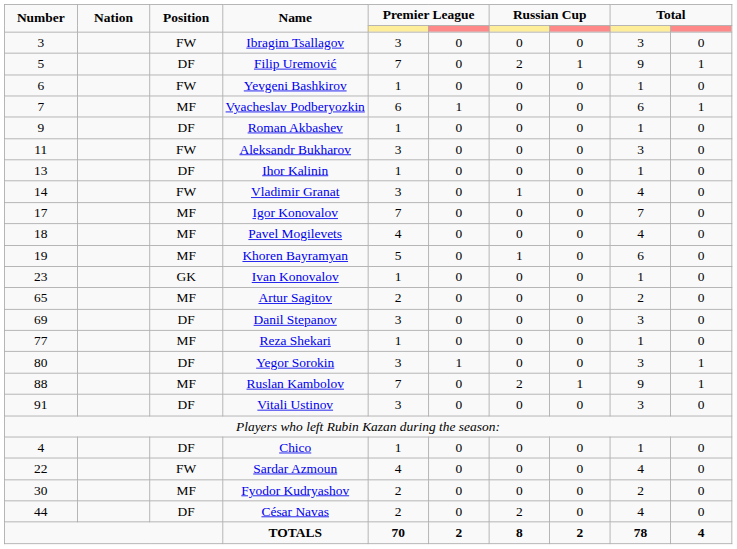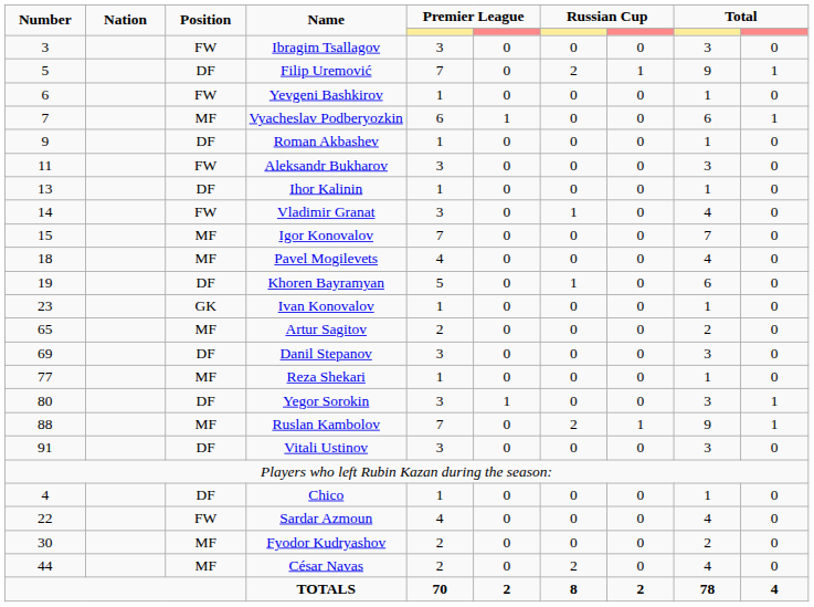 <table class="wikitable" style="font-size: 100%; text-align: center;">
 <tr>
 <td rowspan="2" width="10%" align="center"><strong>Number</strong></td>
 <td rowspan="2" width="10%" align="center"><strong>Nation</strong></td>
 <td rowspan="2" width="10%" align="center"><strong>Position</strong></td>
 <td rowspan="2" width="20%" align="center"><strong>Name</strong></td>
 <td colspan="2" align="center"><strong>Premier League</strong></td>
 <td colspan="2" align="center"><strong>Russian Cup</strong></td>
 <td colspan="2" align="center"><strong>Total</strong></td>
 </tr>
 <tr>
 <th width=60 style="background: #FFEE99"></th>
 <th width=60 style="background: #FF8888"></th>
 <th width=60 style="background: #FFEE99"></th>
 <th width=60 style="background: #FF8888"></th>
 <th width=60 style="background: #FFEE99"></th>
 <th width=60 style="background: #FF8888"></th>
 </tr>
 <tr>
 <td>3</td>
 <td></td>
 <td>FW</td>
 <td><a href='#'>Ibragim Tsallagov</a></td>
 <td>3</td>
 <td>0</td>
 <td>0</td>
 <td>0</td>
 <td>3</td>
 <td>0</td>
 </tr>
 <tr>
 <td>5</td>
 <td></td>
 <td>DF</td>
 <td><a href='#'>Filip Uremović</a></td>
 <td>7</td>
 <td>0</td>
 <td>2</td>
 <td>1</td>
 <td>9</td>
 <td>1</td>
 </tr>
 <tr>
 <td>6</td>
 <td></td>
 <td>FW</td>
 <td><a href='#'>Yevgeni Bashkirov</a></td>
 <td>1</td>
 <td>0</td>
 <td>0</td>
 <td>0</td>
 <td>1</td>
 <td>0</td>
 </tr>
 <tr>
 <td>7</td>
 <td></td>
 <td>MF</td>
 <td><a href='#'>Vyacheslav Podberyozkin</a></td>
 <td>6</td>
 <td>1</td>
 <td>0</td>
 <td>0</td>
 <td>6</td>
 <td>1</td>
 </tr>
 <tr>
 <td>9</td>
 <td></td>
 <td>DF</td>
 <td><a href='#'>Roman Akbashev</a></td>
 <td>1</td>
 <td>0</td>
 <td>0</td>
 <td>0</td>
 <td>1</td>
 <td>0</td>
 </tr>
 <tr>
 <td>11</td>
 <td></td>
 <td>FW</td>
 <td><a href='#'>Aleksandr Bukharov</a></td>
 <td>3</td>
 <td>0</td>
 <td>0</td>
 <td>0</td>
 <td>3</td>
 <td>0</td>
 </tr>
 <tr>
 <td>13</td>
 <td></td>
 <td>DF</td>
 <td><a href='#'>Ihor Kalinin</a></td>
 <td>1</td>
 <td>0</td>
 <td>0</td>
 <td>0</td>
 <td>1</td>
 <td>0</td>
 </tr>
 <tr>
 <td>14</td>
 <td></td>
 <td>FW</td>
 <td><a href='#'>Vladimir Granat</a></td>
 <td>3</td>
 <td>0</td>
 <td>1</td>
 <td>0</td>
 <td>4</td>
 <td>0</td>
 </tr>
 <tr>
-<td>17</td>
+<td>15</td>
 <td></td>
 <td>MF</td>
 <td><a href='#'>Igor Konovalov</a></td>
 <td>7</td>
 <td>0</td>
 <td>0</td>
 <td>0</td>
 <td>7</td>
 <td>0</td>
 </tr>
 <tr>
 <td>18</td>
 <td></td>
 <td>MF</td>
 <td><a href='#'>Pavel Mogilevets</a></td>
 <td>4</td>
 <td>0</td>
 <td>0</td>
 <td>0</td>
 <td>4</td>
 <td>0</td>
 </tr>
 <tr>
 <td>19</td>
 <td></td>
-<td>MF</td>
+<td>DF</td>
 <td><a href='#'>Khoren Bayramyan</a></td>
 <td>5</td>
 <td>0</td>
 <td>1</td>
 <td>0</td>
 <td>6</td>
 <td>0</td>
 </tr>
 <tr>
 <td>23</td>
 <td></td>
 <td>GK</td>
 <td><a href='#'>Ivan Konovalov</a></td>
 <td>1</td>
 <td>0</td>
 <td>0</td>
 <td>0</td>
 <td>1</td>
 <td>0</td>
 </tr>
 <tr>
 <td>65</td>
 <td></td>
 <td>MF</td>
 <td><a href='#'>Artur Sagitov</a></td>
 <td>2</td>
 <td>0</td>
 <td>0</td>
 <td>0</td>
 <td>2</td>
 <td>0</td>
 </tr>
 <tr>
 <td>69</td>
 <td></td>
 <td>DF</td>
 <td><a href='#'>Danil Stepanov</a></td>
 <td>3</td>
 <td>0</td>
 <td>0</td>
 <td>0</td>
 <td>3</td>
 <td>0</td>
 </tr>
 <tr>
 <td>77</td>
 <td></td>
 <td>MF</td>
 <td><a href='#'>Reza Shekari</a></td>
 <td>1</td>
 <td>0</td>
 <td>0</td>
 <td>0</td>
 <td>1</td>
 <td>0</td>
 </tr>
 <tr>
 <td>80</td>
 <td></td>
 <td>DF</td>
 <td><a href='#'>Yegor Sorokin</a></td>
 <td>3</td>
 <td>1</td>
 <td>0</td>
 <td>0</td>
 <td>3</td>
 <td>1</td>
 </tr>
 <tr>
 <td>88</td>
 <td></td>
 <td>MF</td>
 <td><a href='#'>Ruslan Kambolov</a></td>
 <td>7</td>
 <td>0</td>
 <td>2</td>
 <td>1</td>
 <td>9</td>
 <td>1</td>
 </tr>
 <tr>
 <td>91</td>
 <td></td>
 <td>DF</td>
 <td><a href='#'>Vitali Ustinov</a></td>
 <td>3</td>
 <td>0</td>
 <td>0</td>
 <td>0</td>
 <td>3</td>
 <td>0</td>
 </tr>
 <tr>
 <td colspan="14"><em>Players who left Rubin Kazan during the season:</em></td>
 </tr>
 <tr>
 <td>4</td>
 <td></td>
 <td>DF</td>
 <td><a href='#'>Chico</a></td>
 <td>1</td>
 <td>0</td>
 <td>0</td>
 <td>0</td>
 <td>1</td>
 <td>0</td>
 </tr>
 <tr>
 <td>22</td>
 <td></td>
 <td>FW</td>
 <td><a href='#'>Sardar Azmoun</a></td>
 <td>4</td>
 <td>0</td>
 <td>0</td>
 <td>0</td>
 <td>4</td>
 <td>0</td>
 </tr>
 <tr>
 <td>30</td>
 <td></td>
 <td>MF</td>
 <td><a href='#'>Fyodor Kudryashov</a></td>
 <td>2</td>
 <td>0</td>
 <td>0</td>
 <td>0</td>
 <td>2</td>
 <td>0</td>
 </tr>
 <tr>
 <td>44</td>
 <td></td>
-<td>DF</td>
+<td>MF</td>
 <td><a href='#'>César Navas</a></td>
 <td>2</td>
 <td>0</td>
 <td>2</td>
 <td>0</td>
 <td>4</td>
 <td>0</td>
 </tr>
 <tr>
 <td colspan="3"></td>
 <td><strong>TOTALS</strong></td>
 <td><strong>70</strong></td>
 <td><strong>2</strong></td>
 <td><strong>8</strong></td>
 <td><strong>2</strong></td>
 <td><strong>78</strong></td>
 <td><strong>4</strong></td>
 </tr>
 </table>
